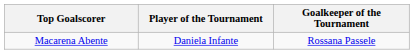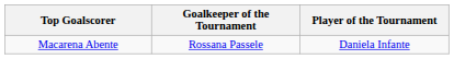 <table class=wikitable style="margin:auto; text-align:center">
 <tr>
 <th style="width: 250px;">Top Goalscorer</th>
+<th style="width: 250px;">Goalkeeper of the Tournament</th>
 <th style="width: 250px;">Player of the Tournament</th>
-<th style="width: 250px;">Goalkeeper of the Tournament</th>
 </tr>
 <tr>
 <td> <a href='#'>Macarena Abente</a></td>
+<td> <a href='#'>Rossana Passele</a></td>
 <td> <a href='#'>Daniela Infante</a></td>
-<td> <a href='#'>Rossana Passele</a></td>
 </tr>
 </table>
